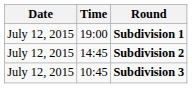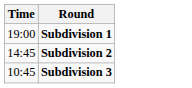 <table class="wikitable">
 <tr>
-<th>Date</th>
 <th>Time</th>
 <th>Round</th>
 </tr>
 <tr>
-<td>July 12, 2015</td>
 <td>19:00</td>
 <td><strong>Subdivision 1</strong></td>
 </tr>
 <tr>
-<td>July 12, 2015</td>
 <td>14:45</td>
 <td><strong>Subdivision 2</strong></td>
 </tr>
 <tr>
-<td>July 12, 2015</td>
 <td>10:45</td>
 <td><strong>Subdivision 3</strong></td>
 </tr>
 </table>
